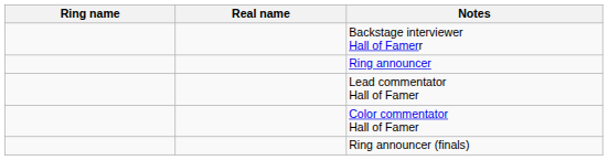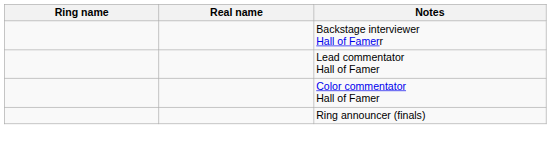 <table class="wikitable sortable" align="left center" width="65%">
 <tr>
 <th width="20%">Ring name</th>
 <th width="20%">Real name</th>
 <th width="30%">Notes</th>
 </tr>
 <tr>
 <td></td>
 <td></td>
 <td>Backstage interviewer<br><a href='#'>Hall of Famer</a>r</td>
-</tr>
-<tr>
-<td></td>
-<td></td>
-<td><a href='#'>Ring announcer</a></td>
 </tr>
 <tr>
 <td></td>
 <td></td>
 <td>Lead commentator<br>Hall of Famer</td>
 </tr>
 <tr>
 <td></td>
 <td></td>
 <td><a href='#'>Color commentator</a><br>Hall of Famer</td>
 </tr>
 <tr>
 <td></td>
 <td></td>
 <td>Ring announcer (finals)</td>
 </tr>
 </table>
